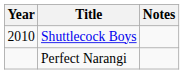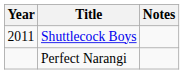 <table class="wikitable">
 <tr>
 <th>Year</th>
 <th>Title</th>
 <th>Notes</th>
 </tr>
 <tr>
-<td>2010</td>
+<td>2011</td>
 <td><a href='#'>Shuttlecock Boys</a></td>
 <td></td>
 </tr>
 <tr>
 <td></td>
 <td>Perfect Narangi</td>
 <td></td>
 </tr>
 </table>
